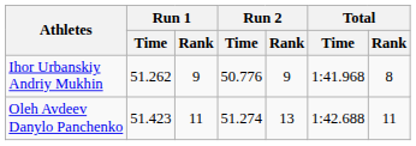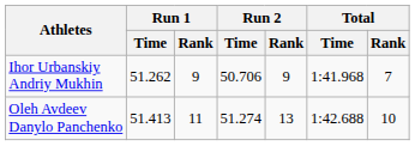 <table class="wikitable" border="1" style="font-size:90%">
 <tr>
 <th rowspan="2">Athletes</th>
 <th colspan="2">Run 1</th>
 <th colspan="2">Run 2</th>
 <th colspan="2">Total</th>
 </tr>
 <tr>
 <th>Time</th>
 <th>Rank</th>
 <th>Time</th>
 <th>Rank</th>
 <th>Time</th>
 <th>Rank</th>
 </tr>
 <tr>
 <td><a href='#'>Ihor Urbanskiy</a><br><a href='#'>Andriy Mukhin</a></td>
 <td align="center">51.262</td>
 <td align="center">9</td>
-<td align="center">50.776</td>
+<td align="center">50.706</td>
 <td align="center">9</td>
 <td align="center">1:41.968</td>
-<td align="center">8</td>
+<td align="center">7</td>
 </tr>
 <tr>
 <td><a href='#'>Oleh Avdeev</a><br><a href='#'>Danylo Panchenko</a></td>
-<td align="center">51.423</td>
+<td align="center">51.413</td>
 <td align="center">11</td>
 <td align="center">51.274</td>
 <td align="center">13</td>
 <td align="center">1:42.688</td>
-<td align="center">11</td>
+<td align="center">10</td>
 </tr>
 </table>
